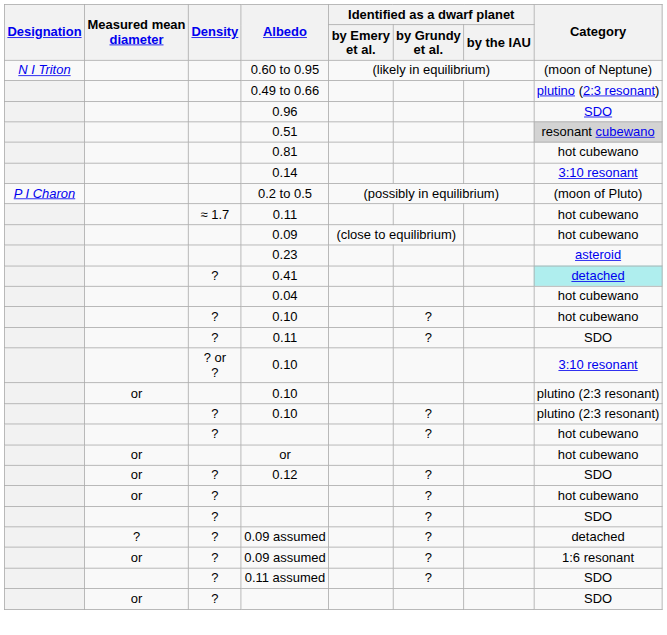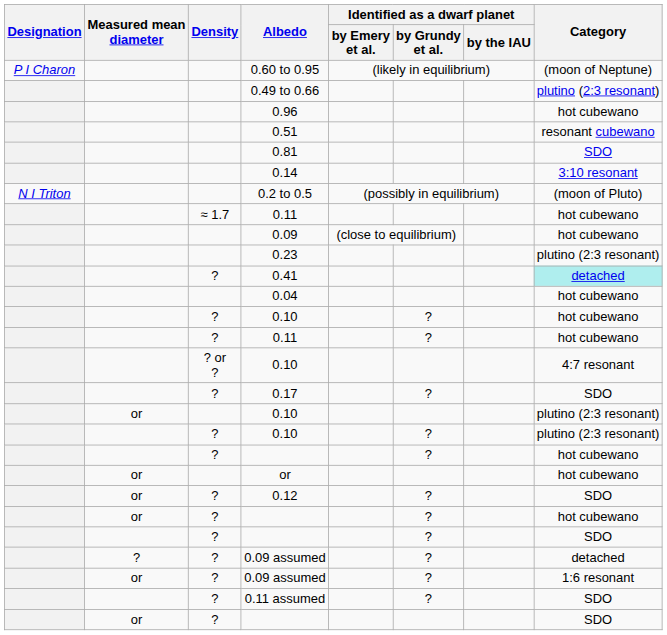 <table class="wikitable sortable" style="text-align: center;">
 <tr>
 <th rowspan="2" data-sort-type="number"><a href='#'>Designation</a></th>
 <th rowspan="2" data-sort-type="number">Measured mean<br><a href='#'>diameter</a> </th>
 <th rowspan="2" data-sort-type="number"><a href='#'>Density</a><br></th>
 <th rowspan="2" data-sort-type="number"><a href='#'>Albedo</a></th>
 <th colspan="3" scope="col">Identified as a dwarf planet</th>
 <th rowspan="2">Category</th>
 </tr>
 <tr>
 <th>by Emery<br>et al.</th>
 <th>by Grundy<br>et al.</th>
 <th>by the IAU</th>
 </tr>
 <tr>
-<td><em><a href='#'>N I Triton</a></em></td>
+<td><em><a href='#'>P I Charon</a></em></td>
 <td></td>
 <td></td>
 <td>0.60 to 0.95</td>
 <td colspan="3">(likely in equilibrium)</td>
 <td>(moon of Neptune)</td>
 </tr>
 <tr>
 <th style="text-align: left;" data-sort-value="134340"></th>
 <td></td>
 <td></td>
 <td>0.49 to 0.66</td>
 <td></td>
 <td></td>
 <td></td>
 <td><a href='#'>plutino</a> (<a href='#'>2:3 resonant</a>)</td>
 </tr>
 <tr>
 <th style="text-align: left;" data-sort-value="136199"></th>
 <td></td>
 <td></td>
 <td>0.96</td>
 <td></td>
 <td></td>
 <td></td>
-<td><a href='#'>SDO</a></td>
+<td>hot cubewano</td>
 </tr>
 <tr>
 <th style="text-align: left;" data-sort-value="136108"></th>
 <td></td>
 <td></td>
 <td>0.51</td>
 <td></td>
 <td></td>
 <td><br></td>
-<td style="background: lightgrey;">resonant <a href='#'>cubewano</a></td>
+<td>resonant <a href='#'>cubewano</a></td>
 </tr>
 <tr>
 <th style="text-align: left;" data-sort-value="136472"></th>
 <td></td>
 <td></td>
 <td>0.81</td>
 <td></td>
 <td></td>
 <td><br></td>
-<td>hot cubewano</td>
+<td><a href='#'>SDO</a></td>
 </tr>
 <tr>
 <th style="text-align: left;" data-sort-value="225088"></th>
 <td></td>
 <td></td>
 <td>0.14</td>
 <td></td>
 <td></td>
 <td></td>
 <td><a href='#'>3:10 resonant</a></td>
 </tr>
 <tr>
-<td><em><a href='#'>P I Charon</a></em></td>
+<td><em><a href='#'>N I Triton</a></em></td>
 <td></td>
 <td></td>
 <td>0.2 to 0.5</td>
 <td colspan="3">(possibly in equilibrium)</td>
 <td>(moon of Pluto)</td>
 </tr>
 <tr>
 <th style="text-align: left;" data-sort-value="50000"></th>
 <td></td>
 <td>≈ 1.7</td>
 <td>0.11</td>
 <td></td>
 <td></td>
 <td><br></td>
 <td>hot cubewano</td>
 </tr>
 <tr>
 <th style="text-align: left;" data-sort-value="1"></th>
 <td></td>
 <td></td>
 <td>0.09</td>
 <td colspan="2">(close to equilibrium)</td>
 <td></td>
 <td>hot cubewano</td>
 </tr>
 <tr>
 <th style="text-align: left;" data-sort-value="90482"></th>
 <td></td>
 <td></td>
 <td>0.23</td>
 <td><br></td>
 <td></td>
 <td></td>
-<td><a href='#'>asteroid</a></td>
+<td>plutino (2:3 resonant)</td>
 </tr>
 <tr>
 <th style="text-align: left;" data-sort-value="90377"></th>
 <td></td>
 <td>?</td>
 <td>0.41</td>
 <td></td>
 <td></td>
 <td></td>
 <td style="background: paleturquoise;"><a href='#'>detached</a></td>
 </tr>
 <tr>
 <th style="text-align: left;" data-sort-value="120347"></th>
 <td></td>
 <td></td>
 <td>0.04</td>
 <td></td>
 <td></td>
 <td></td>
 <td>hot cubewano</td>
 </tr>
 <tr>
 <th style="text-align: left;" data-sort-value="307261"></th>
 <td></td>
 <td>?</td>
 <td>0.10</td>
 <td></td>
 <td>?</td>
 <td></td>
 <td>hot cubewano</td>
 </tr>
 <tr>
 <th style="text-align: left;" data-sort-value="55565"></th>
 <td></td>
 <td>?</td>
 <td>0.11</td>
 <td></td>
 <td>?</td>
 <td></td>
-<td>SDO</td>
+<td>hot cubewano</td>
 </tr>
 <tr>
 <th style="text-align: left;" data-sort-value="174567"></th>
 <td></td>
 <td>? or<br>?</td>
 <td>0.10</td>
 <td></td>
 <td></td>
 <td></td>
-<td><a href='#'>3:10 resonant</a></td>
+<td>4:7 resonant</td>
+</tr>
+<tr>
+<th style="text-align: left;" data-sort-value="532037"></th>
+<td></td>
+<td>?</td>
+<td>0.17</td>
+<td></td>
+<td>?</td>
+<td></td>
+<td>SDO</td>
 </tr>
 <tr>
 <th style="text-align: left;" data-sort-value="208996"></th>
 <td> or </td>
 <td></td>
 <td>0.10</td>
 <td></td>
 <td></td>
 <td></td>
 <td>plutino (2:3 resonant)</td>
 </tr>
 <tr>
 <th style="text-align: left;" data-sort-value="28978"></th>
 <td></td>
 <td>?</td>
 <td>0.10</td>
 <td></td>
 <td>?</td>
 <td></td>
 <td>plutino (2:3 resonant)</td>
 </tr>
 <tr>
 <th style="text-align: left;" data-sort-value="145452"></th>
 <td></td>
 <td>?</td>
 <td></td>
 <td></td>
 <td>?</td>
 <td></td>
 <td>hot cubewano</td>
 </tr>
 <tr>
 <th style="text-align: left;" data-sort-value="55637"></th>
 <td> or </td>
 <td></td>
 <td> or </td>
 <td></td>
 <td></td>
 <td></td>
 <td>hot cubewano</td>
 </tr>
 <tr>
 <th style="text-align: left;" data-sort-value="992018210618"></th>
 <td> or </td>
 <td>?</td>
 <td>0.12</td>
 <td></td>
 <td>?</td>
 <td></td>
 <td>SDO</td>
 </tr>
 <tr>
 <th style="text-align: left;" data-sort-value="20000"></th>
 <td> or </td>
 <td>?</td>
 <td></td>
 <td></td>
 <td>?</td>
 <td></td>
 <td>hot cubewano</td>
 </tr>
 <tr>
 <th style="text-align: left;" data-sort-value="992014202502"></th>
 <td></td>
 <td>?</td>
 <td></td>
 <td></td>
 <td>?</td>
 <td></td>
 <td>SDO</td>
 </tr>
 <tr>
 <th style="text-align: left;" data-sort-value="992012211503"></th>
 <td>?</td>
 <td>?</td>
 <td>0.09 assumed</td>
 <td></td>
 <td>?</td>
 <td></td>
 <td>detached</td>
 </tr>
 <tr>
 <th style="text-align: left;" data-sort-value="528381"></th>
 <td> or </td>
 <td>?</td>
 <td>0.09 assumed</td>
 <td></td>
 <td>?</td>
 <td></td>
 <td>1:6 resonant</td>
 </tr>
 <tr>
 <th style="text-align: left;" data-sort-value="523794"></th>
 <td></td>
 <td>?</td>
 <td>0.11 assumed</td>
 <td></td>
 <td>?</td>
 <td><br> </td>
 <td>SDO</td>
 </tr>
 <tr>
 <th style="text-align: left;" data-sort-value="15874"></th>
 <td> or </td>
 <td>?</td>
 <td></td>
 <td></td>
 <td></td>
 <td></td>
 <td>SDO</td>
 </tr>
 </table>
